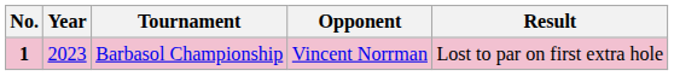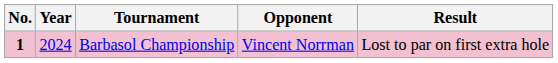 <table class="wikitable" style="font-size:95%;">
 <tr>
 <th>No.</th>
 <th>Year</th>
 <th>Tournament</th>
 <th>Opponent</th>
 <th>Result</th>
 </tr>
 <tr style="background:#F2C1D1;">
 <td align=center><strong>1</strong></td>
-<td><a href='#'>2023</a></td>
+<td><a href='#'>2024</a></td>
 <td><a href='#'>Barbasol Championship</a></td>
 <td> <a href='#'>Vincent Norrman</a></td>
 <td>Lost to par on first extra hole</td>
 </tr>
 </table>
